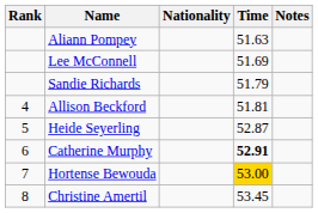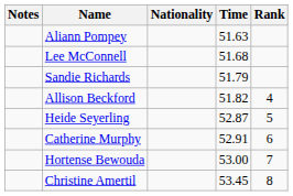 <table class="wikitable sortable" style="text-align:center">
 <tr>
-<th>Rank</th>
+<th>Notes</th>
 <th>Name</th>
 <th>Nationality</th>
 <th>Time</th>
-<th>Notes</th>
+<th>Rank</th>
 </tr>
 <tr>
 <td></td>
 <td align=left><a href='#'>Aliann Pompey</a></td>
 <td align=left></td>
 <td>51.63</td>
 <td></td>
 </tr>
 <tr>
 <td></td>
 <td align=left><a href='#'>Lee McConnell</a></td>
 <td align=left></td>
-<td>51.69</td>
+<td>51.68</td>
 <td></td>
 </tr>
 <tr>
 <td></td>
 <td align=left><a href='#'>Sandie Richards</a></td>
 <td align=left></td>
 <td>51.79</td>
 <td></td>
 </tr>
 <tr>
-<td>4</td>
+<td></td>
 <td align=left><a href='#'>Allison Beckford</a></td>
 <td align=left></td>
-<td>51.81</td>
-<td></td>
+<td>51.82</td>
+<td>4</td>
 </tr>
 <tr>
-<td>5</td>
+<td></td>
 <td align=left><a href='#'>Heide Seyerling</a></td>
 <td align=left></td>
 <td>52.87</td>
-<td></td>
+<td>5</td>
 </tr>
 <tr>
-<td>6</td>
+<td></td>
 <td align=left><a href='#'>Catherine Murphy</a></td>
 <td align=left></td>
-<td><strong>52.91</strong></td>
-<td></td>
+<td>52.91</td>
+<td>6</td>
 </tr>
 <tr>
-<td>7</td>
+<td></td>
 <td align=left><a href='#'>Hortense Bewouda</a></td>
 <td align=left></td>
-<td style="background: gold;">53.00</td>
-<td></td>
+<td>53.00</td>
+<td>7</td>
 </tr>
 <tr>
-<td>8</td>
+<td></td>
 <td align=left><a href='#'>Christine Amertil</a></td>
 <td align=left></td>
 <td>53.45</td>
-<td></td>
+<td>8</td>
 </tr>
 </table>
